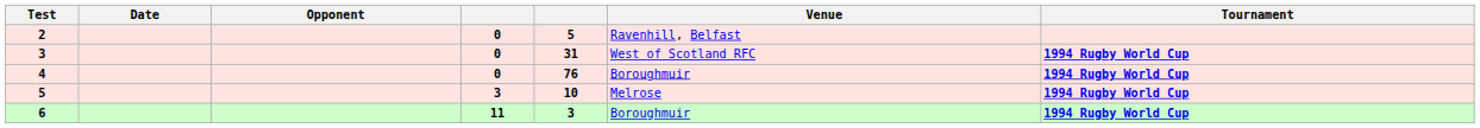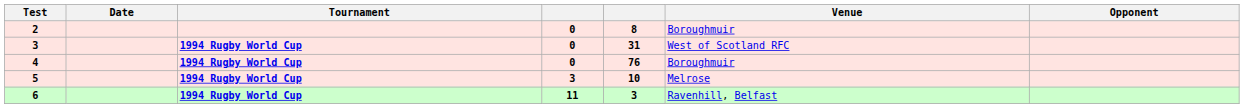 <table class="wikitable sortable" style="width:100%">
 <tr>
 <th style="width:5%">Test</th>
 <th style="width:9%">Date</th>
-<th style="width:17%">Opponent</th>
+<th>Tournament</th>
 <th style="width:5%"></th>
 <th style="width:5%"></th>
 <th>Venue</th>
-<th>Tournament</th>
+<th style="width:17%">Opponent</th>
 </tr>
 <tr bgcolor="FFE4E1">
 <td align="center"><strong>2</strong></td>
 <td></td>
 <td></td>
 <td align="center"><strong>0</strong></td>
-<td align="center"><strong>5</strong></td>
-<td><a href='#'>Ravenhill</a>, <a href='#'>Belfast</a></td>
+<td align="center"><strong>8</strong></td>
+<td><a href='#'>Boroughmuir</a></td>
 <td></td>
 </tr>
 <tr bgcolor="FFE4E1">
 <td align="center"><strong>3</strong></td>
 <td></td>
-<td></td>
+<td><a href='#'><strong>1994 Rugby World Cup</strong></a></td>
 <td align="center"><strong>0</strong></td>
 <td align="center"><strong>31</strong></td>
 <td><a href='#'>West of Scotland RFC</a></td>
-<td><a href='#'><strong>1994 Rugby World Cup</strong></a></td>
+<td></td>
 </tr>
 <tr bgcolor="FFE4E1">
 <td align="center"><strong>4</strong></td>
 <td></td>
-<td></td>
+<td><a href='#'><strong>1994 Rugby World Cup</strong></a></td>
 <td align="center"><strong>0</strong></td>
 <td align="center"><strong>76</strong></td>
 <td><a href='#'>Boroughmuir</a></td>
-<td><a href='#'><strong>1994 Rugby World Cup</strong></a></td>
+<td></td>
 </tr>
 <tr bgcolor="FFE4E1">
 <td align="center"><strong>5</strong></td>
 <td></td>
-<td></td>
+<td><a href='#'><strong>1994 Rugby World Cup</strong></a></td>
 <td align="center"><strong>3</strong></td>
 <td align="center"><strong>10</strong></td>
 <td><a href='#'>Melrose</a></td>
-<td><a href='#'><strong>1994 Rugby World Cup</strong></a></td>
+<td></td>
 </tr>
 <tr bgcolor="#ccffcc">
 <td align="center"><strong>6</strong></td>
 <td></td>
-<td></td>
+<td><a href='#'><strong>1994 Rugby World Cup</strong></a></td>
 <td align="center"><strong>11</strong></td>
 <td align="center"><strong>3</strong></td>
-<td><a href='#'>Boroughmuir</a></td>
-<td><a href='#'><strong>1994 Rugby World Cup</strong></a></td>
+<td><a href='#'>Ravenhill</a>, <a href='#'>Belfast</a></td>
+<td></td>
 </tr>
 </table>
